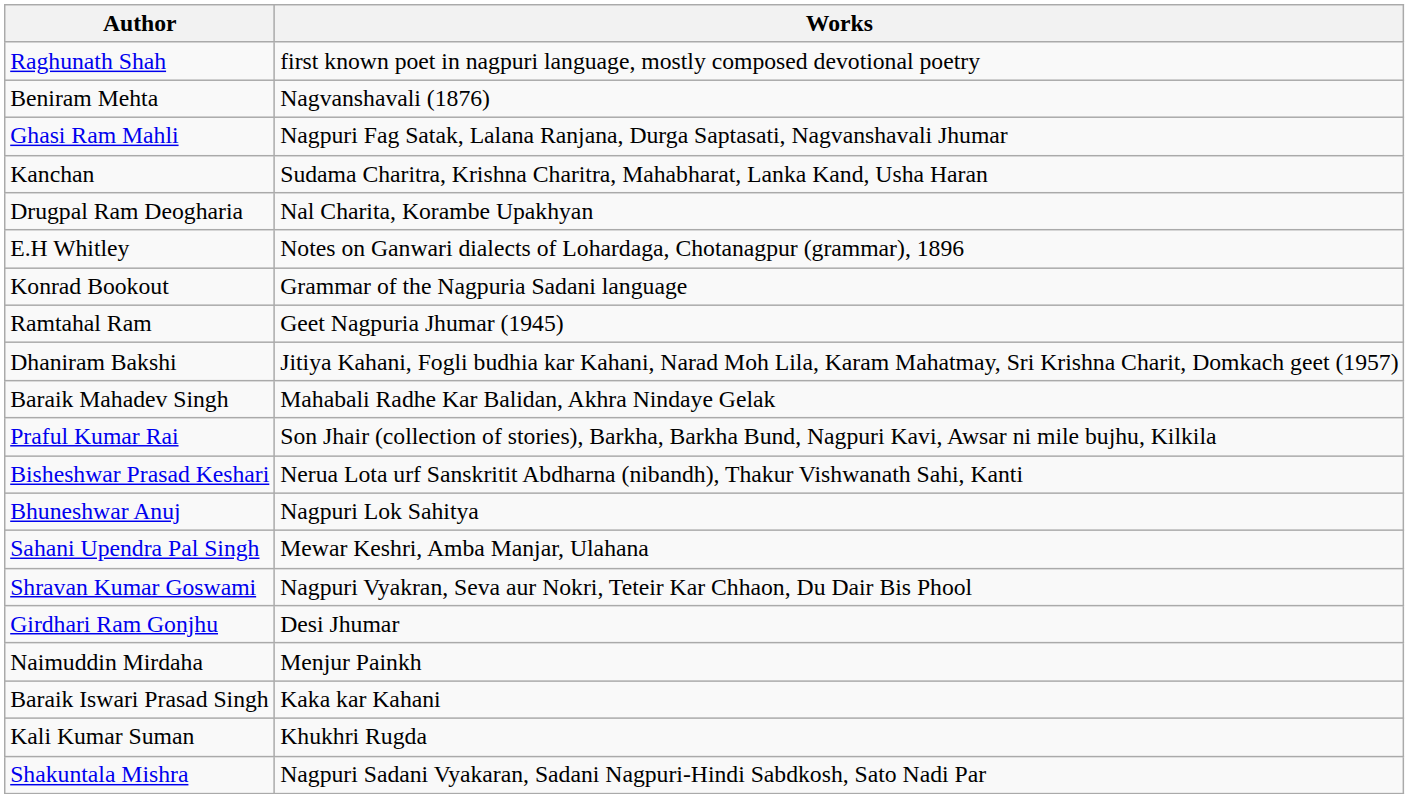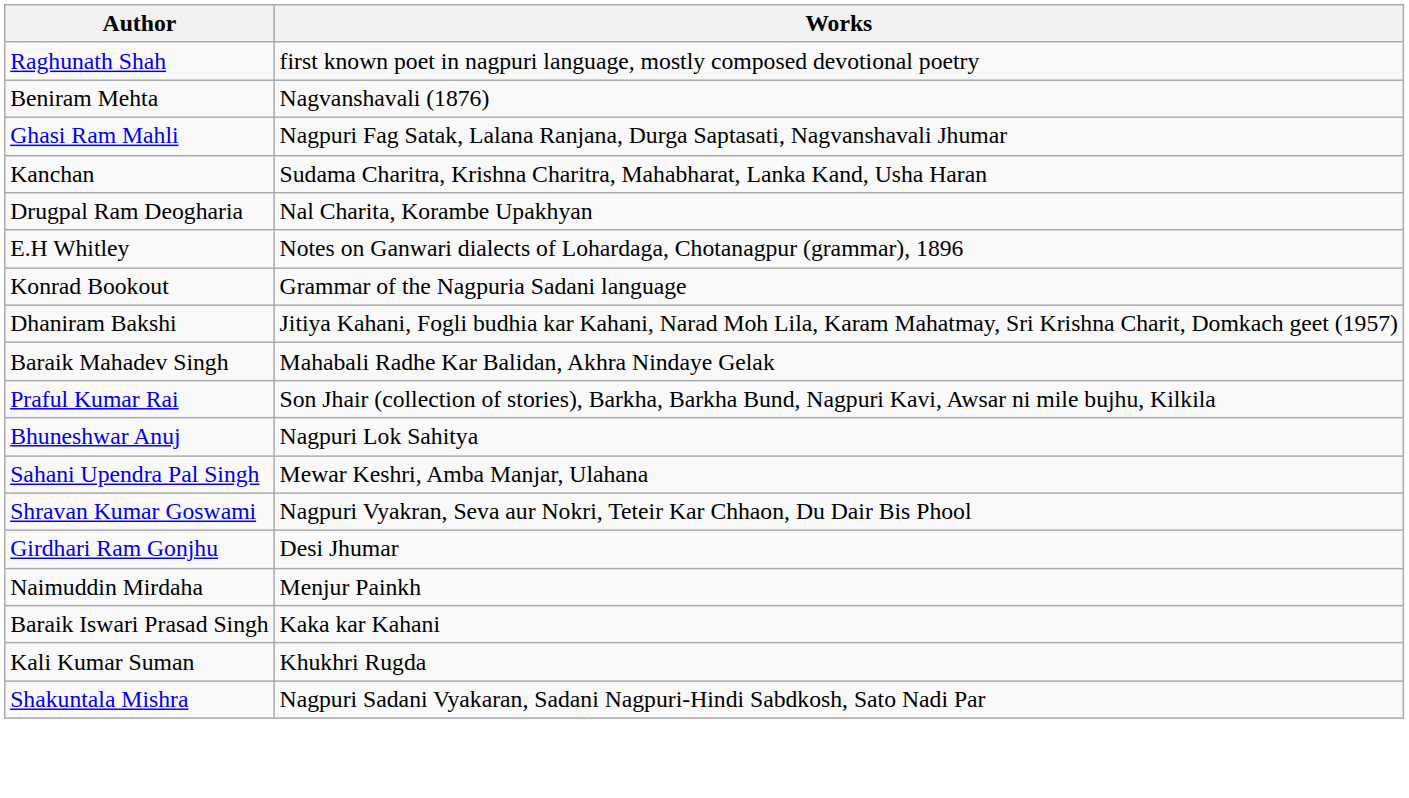 <table class="wikitable">
 <tr>
 <th>Author</th>
 <th>Works</th>
 </tr>
 <tr>
 <td><a href='#'>Raghunath Shah</a></td>
 <td>first known poet in nagpuri language, mostly composed devotional poetry</td>
 </tr>
 <tr>
 <td>Beniram Mehta</td>
 <td>Nagvanshavali (1876)</td>
 </tr>
 <tr>
 <td><a href='#'>Ghasi Ram Mahli</a></td>
 <td>Nagpuri Fag Satak, Lalana Ranjana, Durga Saptasati, Nagvanshavali Jhumar</td>
 </tr>
 <tr>
 <td>Kanchan</td>
 <td>Sudama Charitra, Krishna Charitra, Mahabharat, Lanka Kand, Usha Haran</td>
 </tr>
 <tr>
 <td>Drugpal Ram Deogharia</td>
 <td>Nal Charita, Korambe Upakhyan</td>
 </tr>
 <tr>
 <td>E.H Whitley</td>
 <td>Notes on Ganwari dialects of Lohardaga, Chotanagpur (grammar), 1896</td>
 </tr>
 <tr>
 <td>Konrad Bookout</td>
 <td>Grammar of the Nagpuria Sadani language</td>
 </tr>
 <tr>
-<td>Ramtahal Ram</td>
-<td>Geet Nagpuria Jhumar (1945)</td>
-</tr>
-<tr>
 <td>Dhaniram Bakshi</td>
 <td>Jitiya Kahani, Fogli budhia kar Kahani, Narad Moh Lila, Karam Mahatmay, Sri Krishna Charit, Domkach geet (1957)</td>
 </tr>
 <tr>
 <td>Baraik Mahadev Singh</td>
 <td>Mahabali Radhe Kar Balidan, Akhra Nindaye Gelak</td>
 </tr>
 <tr>
 <td><a href='#'>Praful Kumar Rai</a></td>
 <td>Son Jhair (collection of stories), Barkha, Barkha Bund, Nagpuri Kavi, Awsar ni mile bujhu, Kilkila</td>
-</tr>
-<tr>
-<td><a href='#'>Bisheshwar Prasad Keshari</a></td>
-<td>Nerua Lota urf Sanskritit Abdharna (nibandh), Thakur Vishwanath Sahi, Kanti</td>
 </tr>
 <tr>
 <td><a href='#'>Bhuneshwar Anuj</a></td>
 <td>Nagpuri Lok Sahitya</td>
 </tr>
 <tr>
 <td><a href='#'>Sahani Upendra Pal Singh</a></td>
 <td>Mewar Keshri, Amba Manjar, Ulahana</td>
 </tr>
 <tr>
 <td><a href='#'>Shravan Kumar Goswami</a></td>
 <td>Nagpuri Vyakran, Seva aur Nokri, Teteir Kar Chhaon, Du Dair Bis Phool</td>
 </tr>
 <tr>
 <td><a href='#'>Girdhari Ram Gonjhu</a></td>
 <td>Desi Jhumar</td>
 </tr>
 <tr>
 <td>Naimuddin Mirdaha</td>
 <td>Menjur Painkh</td>
 </tr>
 <tr>
 <td>Baraik Iswari Prasad Singh</td>
 <td>Kaka kar Kahani</td>
 </tr>
 <tr>
 <td>Kali Kumar Suman</td>
 <td>Khukhri Rugda</td>
 </tr>
 <tr>
 <td><a href='#'>Shakuntala Mishra</a></td>
 <td>Nagpuri Sadani Vyakaran, Sadani Nagpuri-Hindi Sabdkosh, Sato Nadi Par</td>
 </tr>
 </table>
